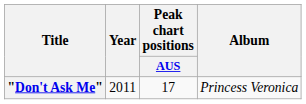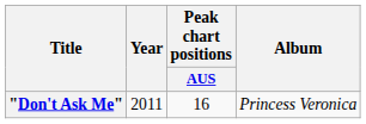 <table class="wikitable plainrowheaders" style="text-align:center;">
 <tr>
 <th scope="col" rowspan="2">Title</th>
 <th scope="col" rowspan="2">Year</th>
 <th scope="col" colspan="1">Peak chart positions</th>
 <th scope="col" rowspan="2">Album</th>
 </tr>
 <tr>
 <th scope="col" style="width:3em;font-size:90%;"><a href='#'>AUS</a><br></th>
 </tr>
 <tr>
 <th scope="row">"<a href='#'>Don't Ask Me</a>"</th>
 <td>2011</td>
-<td>17</td>
+<td>16</td>
 <td><em>Princess Veronica</em></td>
 </tr>
 </table>
